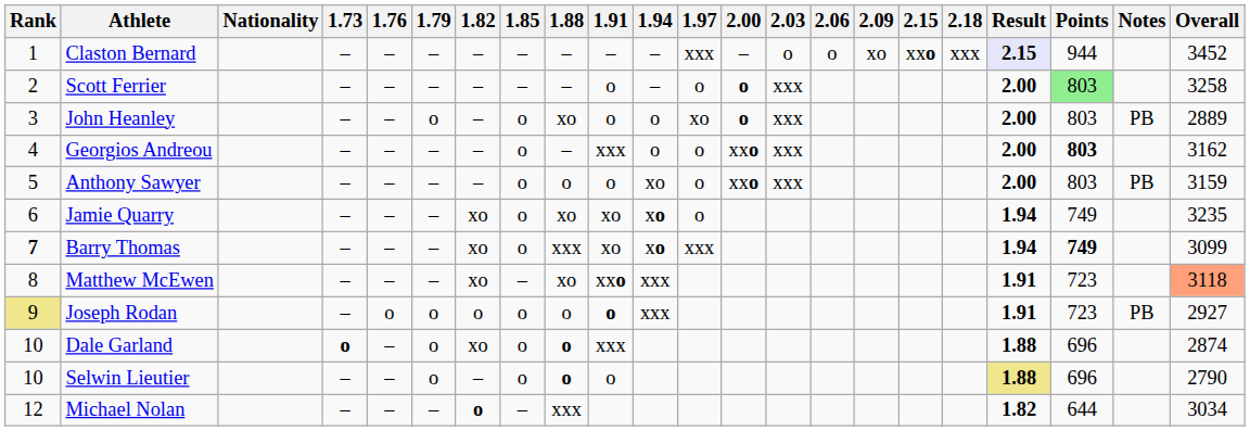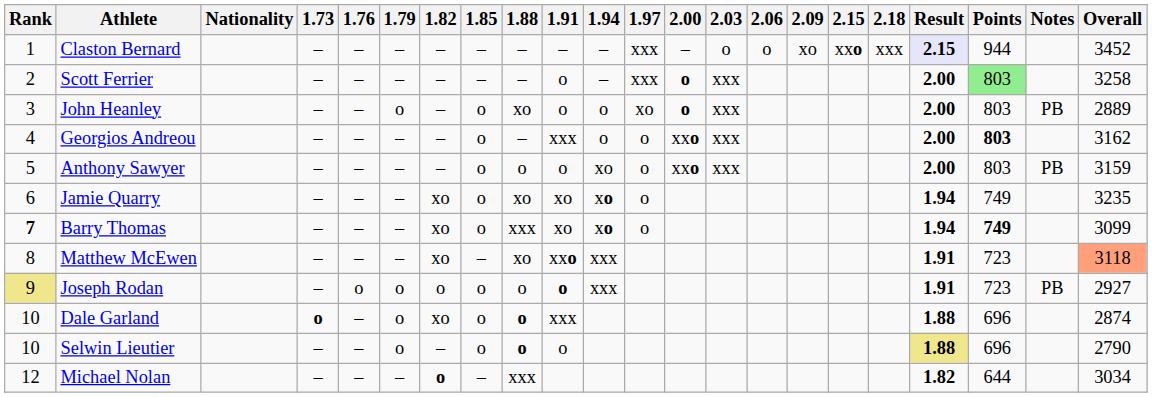 <table class="wikitable sortable" style="text-align:center;font-size:92%">
 <tr>
 <th>Rank</th>
 <th>Athlete</th>
 <th>Nationality</th>
 <th>1.73</th>
 <th>1.76</th>
 <th>1.79</th>
 <th>1.82</th>
 <th>1.85</th>
 <th>1.88</th>
 <th>1.91</th>
 <th>1.94</th>
 <th>1.97</th>
 <th>2.00</th>
 <th>2.03</th>
 <th>2.06</th>
 <th>2.09</th>
 <th>2.15</th>
 <th>2.18</th>
 <th>Result</th>
 <th>Points</th>
 <th>Notes</th>
 <th>Overall</th>
 </tr>
 <tr>
 <td>1</td>
 <td align="left"><a href='#'>Claston Bernard</a></td>
 <td align=left></td>
 <td>–</td>
 <td>–</td>
 <td>–</td>
 <td>–</td>
 <td>–</td>
 <td>–</td>
 <td>–</td>
 <td>–</td>
 <td>xxx</td>
 <td>–</td>
 <td>o</td>
 <td>o</td>
 <td>xo</td>
 <td>xx<strong>o</strong></td>
 <td>xxx</td>
 <td style="background: lavender;"><strong>2.15</strong></td>
 <td>944</td>
 <td></td>
 <td>3452</td>
 </tr>
 <tr>
 <td>2</td>
 <td align="left"><a href='#'>Scott Ferrier</a></td>
 <td align=left></td>
 <td>–</td>
 <td>–</td>
 <td>–</td>
 <td>–</td>
 <td>–</td>
 <td>–</td>
 <td>o</td>
 <td>–</td>
-<td>o</td>
+<td>xxx</td>
 <td><strong>o</strong></td>
 <td>xxx</td>
 <td></td>
 <td></td>
 <td></td>
 <td></td>
 <td><strong>2.00</strong></td>
 <td style="background: lightgreen;">803</td>
 <td></td>
 <td>3258</td>
 </tr>
 <tr>
 <td>3</td>
 <td align="left"><a href='#'>John Heanley</a></td>
 <td align=left></td>
 <td>–</td>
 <td>–</td>
 <td>o</td>
 <td>–</td>
 <td>o</td>
 <td>xo</td>
 <td>o</td>
 <td>o</td>
 <td>xo</td>
 <td><strong>o</strong></td>
 <td>xxx</td>
 <td></td>
 <td></td>
 <td></td>
 <td></td>
 <td><strong>2.00</strong></td>
 <td>803</td>
 <td>PB</td>
 <td>2889</td>
 </tr>
 <tr>
 <td>4</td>
 <td align="left"><a href='#'>Georgios Andreou</a></td>
 <td align=left></td>
 <td>–</td>
 <td>–</td>
 <td>–</td>
 <td>–</td>
 <td>o</td>
 <td>–</td>
 <td>xxx</td>
 <td>o</td>
 <td>o</td>
 <td>xx<strong>o</strong></td>
 <td>xxx</td>
 <td></td>
 <td></td>
 <td></td>
 <td></td>
 <td><strong>2.00</strong></td>
 <td><strong>803</strong></td>
 <td></td>
 <td>3162</td>
 </tr>
 <tr>
 <td>5</td>
 <td align="left"><a href='#'>Anthony Sawyer</a></td>
 <td align=left></td>
 <td>–</td>
 <td>–</td>
 <td>–</td>
 <td>–</td>
 <td>o</td>
 <td>o</td>
 <td>o</td>
 <td>xo</td>
 <td>o</td>
 <td>xx<strong>o</strong></td>
 <td>xxx</td>
 <td></td>
 <td></td>
 <td></td>
 <td></td>
 <td><strong>2.00</strong></td>
 <td>803</td>
 <td>PB</td>
 <td>3159</td>
 </tr>
 <tr>
 <td>6</td>
 <td align="left"><a href='#'>Jamie Quarry</a></td>
 <td align=left></td>
 <td>–</td>
 <td>–</td>
 <td>–</td>
 <td>xo</td>
 <td>o</td>
 <td>xo</td>
 <td>xo</td>
 <td>x<strong>o</strong></td>
 <td>o</td>
 <td></td>
 <td></td>
 <td></td>
 <td></td>
 <td></td>
 <td></td>
 <td><strong>1.94</strong></td>
 <td>749</td>
 <td></td>
 <td>3235</td>
 </tr>
 <tr>
 <td><strong>7</strong></td>
 <td align="left"><a href='#'>Barry Thomas</a></td>
 <td align=left></td>
 <td>–</td>
 <td>–</td>
 <td>–</td>
 <td>xo</td>
 <td>o</td>
 <td>xxx</td>
 <td>xo</td>
 <td>x<strong>o</strong></td>
-<td>xxx</td>
+<td>o</td>
 <td></td>
 <td></td>
 <td></td>
 <td></td>
 <td></td>
 <td></td>
 <td><strong>1.94</strong></td>
 <td><strong>749</strong></td>
 <td></td>
 <td>3099</td>
 </tr>
 <tr>
 <td>8</td>
 <td align="left"><a href='#'>Matthew McEwen</a></td>
 <td align=left></td>
 <td>–</td>
 <td>–</td>
 <td>–</td>
 <td>xo</td>
 <td>–</td>
 <td>xo</td>
 <td>xx<strong>o</strong></td>
 <td>xxx</td>
 <td></td>
 <td></td>
 <td></td>
 <td></td>
 <td></td>
 <td></td>
 <td></td>
 <td><strong>1.91</strong></td>
 <td>723</td>
 <td></td>
 <td style="background: lightsalmon;">3118</td>
 </tr>
 <tr>
 <td style="background: khaki;">9</td>
 <td align="left"><a href='#'>Joseph Rodan</a></td>
 <td align=left></td>
 <td>–</td>
 <td>o</td>
 <td>o</td>
 <td>o</td>
 <td>o</td>
 <td>o</td>
 <td><strong>o</strong></td>
 <td>xxx</td>
 <td></td>
 <td></td>
 <td></td>
 <td></td>
 <td></td>
 <td></td>
 <td></td>
 <td><strong>1.91</strong></td>
 <td>723</td>
 <td>PB</td>
 <td>2927</td>
 </tr>
 <tr>
 <td>10</td>
 <td align="left"><a href='#'>Dale Garland</a></td>
 <td align=left></td>
 <td><strong>o</strong></td>
 <td>–</td>
 <td>o</td>
 <td>xo</td>
 <td>o</td>
 <td><strong>o</strong></td>
 <td>xxx</td>
 <td></td>
 <td></td>
 <td></td>
 <td></td>
 <td></td>
 <td></td>
 <td></td>
 <td></td>
 <td><strong>1.88</strong></td>
 <td>696</td>
 <td></td>
 <td>2874</td>
 </tr>
 <tr>
 <td>10</td>
 <td align="left"><a href='#'>Selwin Lieutier</a></td>
 <td align=left></td>
 <td>–</td>
 <td>–</td>
 <td>o</td>
 <td>–</td>
 <td>o</td>
 <td><strong>o</strong></td>
 <td>o</td>
 <td></td>
 <td></td>
 <td></td>
 <td></td>
 <td></td>
 <td></td>
 <td></td>
 <td></td>
 <td style="background: khaki;"><strong>1.88</strong></td>
 <td>696</td>
 <td></td>
 <td>2790</td>
 </tr>
 <tr>
 <td>12</td>
 <td align="left"><a href='#'>Michael Nolan</a></td>
 <td align=left></td>
 <td>–</td>
 <td>–</td>
 <td>–</td>
 <td><strong>o</strong></td>
 <td>–</td>
 <td>xxx</td>
 <td></td>
 <td></td>
 <td></td>
 <td></td>
 <td></td>
 <td></td>
 <td></td>
 <td></td>
 <td></td>
 <td><strong>1.82</strong></td>
 <td>644</td>
 <td></td>
 <td>3034</td>
 </tr>
 </table>
